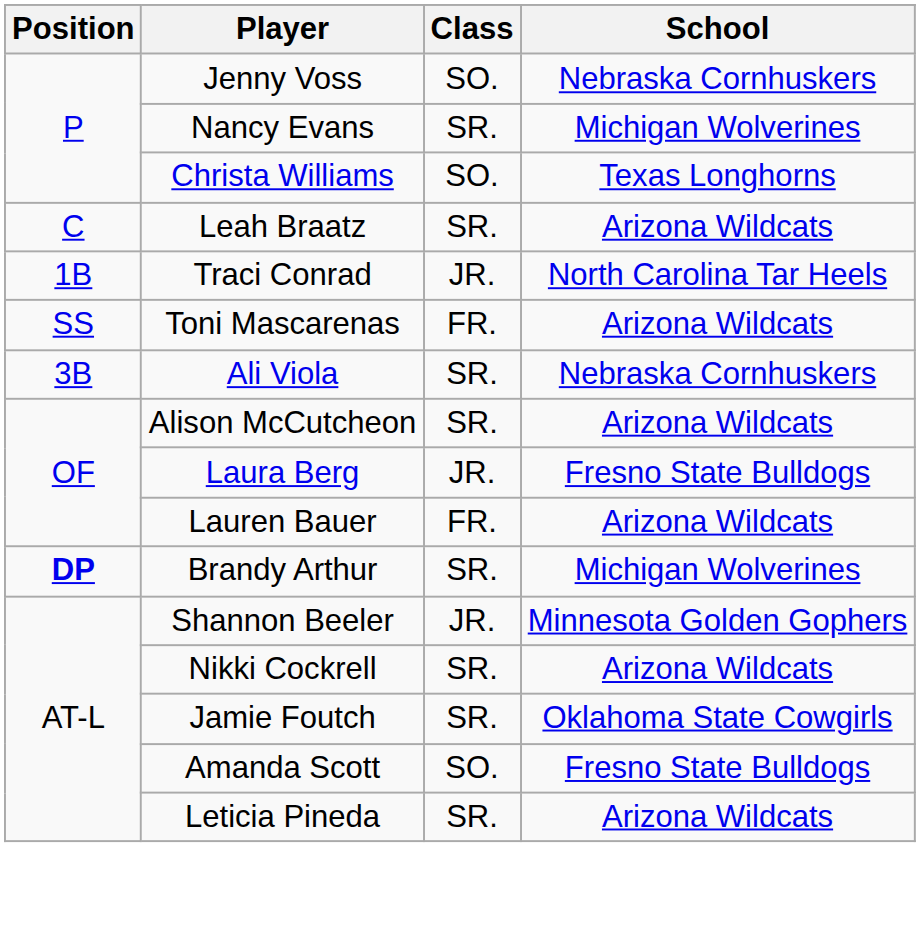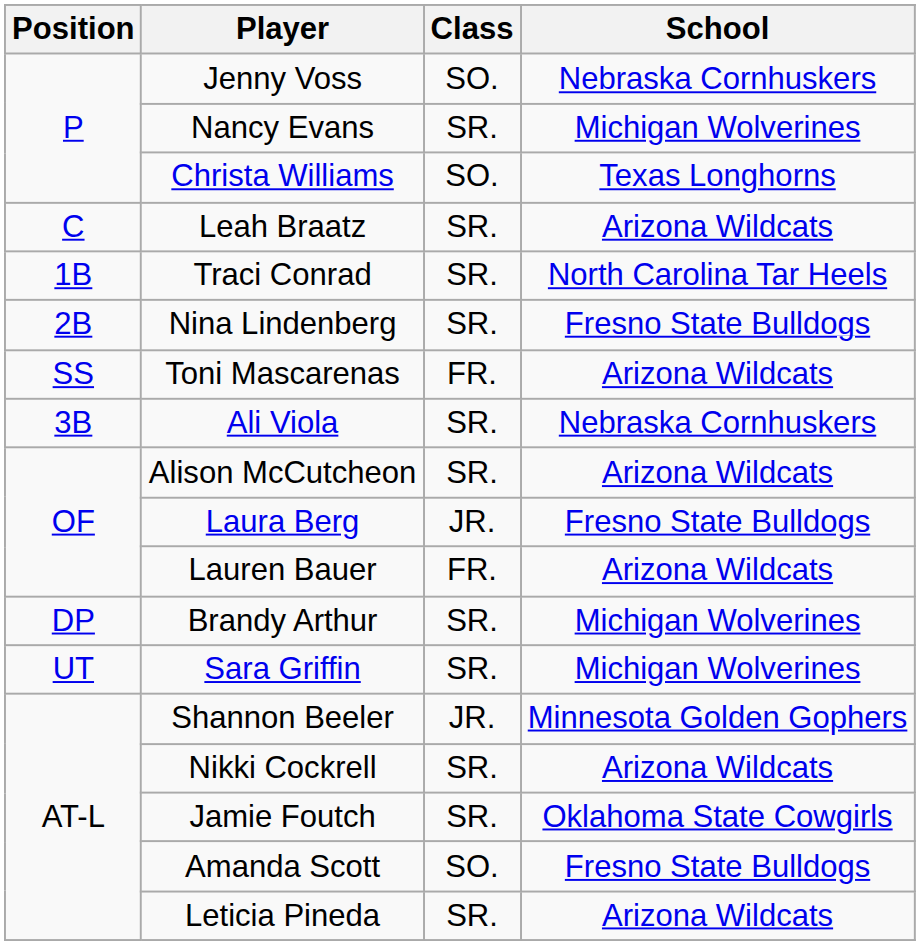 <table class="wikitable">
 <tr>
 <th>Position</th>
 <th>Player</th>
 <th>Class</th>
 <th>School</th>
 </tr>
 <tr align=center>
 <td rowspan=3><a href='#'>P</a></td>
 <td>Jenny Voss</td>
 <td>SO.</td>
 <td><a href='#'>Nebraska Cornhuskers</a></td>
 </tr>
 <tr align=center>
 <td>Nancy Evans</td>
 <td>SR.</td>
 <td><a href='#'>Michigan Wolverines</a></td>
 </tr>
 <tr align=center>
 <td><a href='#'>Christa Williams</a></td>
 <td>SO.</td>
 <td><a href='#'>Texas Longhorns</a></td>
 </tr>
 <tr align=center>
 <td rowspan=1><a href='#'>C</a></td>
 <td>Leah Braatz</td>
 <td>SR.</td>
 <td><a href='#'>Arizona Wildcats</a></td>
 </tr>
 <tr align=center>
 <td rowspan=1><a href='#'>1B</a></td>
 <td>Traci Conrad</td>
-<td>JR.</td>
+<td>SR.</td>
 <td><a href='#'>North Carolina Tar Heels</a></td>
+</tr>
+<tr align=center>
+<td rowspan=1><a href='#'>2B</a></td>
+<td>Nina Lindenberg</td>
+<td>SR.</td>
+<td><a href='#'>Fresno State Bulldogs</a></td>
 </tr>
 <tr align=center>
 <td rowspan=1><a href='#'>SS</a></td>
 <td>Toni Mascarenas</td>
 <td>FR.</td>
 <td><a href='#'>Arizona Wildcats</a></td>
 </tr>
 <tr align=center>
 <td rowspan=1><a href='#'>3B</a></td>
 <td><a href='#'>Ali Viola</a></td>
 <td>SR.</td>
 <td><a href='#'>Nebraska Cornhuskers</a></td>
 </tr>
 <tr align=center>
 <td rowspan=3><a href='#'>OF</a></td>
 <td>Alison McCutcheon</td>
 <td>SR.</td>
 <td><a href='#'>Arizona Wildcats</a></td>
 </tr>
 <tr align=center>
 <td><a href='#'>Laura Berg</a></td>
 <td>JR.</td>
 <td><a href='#'>Fresno State Bulldogs</a></td>
 </tr>
 <tr align=center>
 <td>Lauren Bauer</td>
 <td>FR.</td>
 <td><a href='#'>Arizona Wildcats</a></td>
 </tr>
 <tr align=center>
-<td rowspan=1><strong><a href='#'>DP</a></strong></td>
+<td rowspan=1><a href='#'>DP</a></td>
 <td>Brandy Arthur</td>
+<td>SR.</td>
+<td><a href='#'>Michigan Wolverines</a></td>
+</tr>
+<tr align=center>
+<td rowspan=1><a href='#'>UT</a></td>
+<td><a href='#'>Sara Griffin</a></td>
 <td>SR.</td>
 <td><a href='#'>Michigan Wolverines</a></td>
 </tr>
 <tr align=center>
 <td rowspan=5>AT-L</td>
 <td>Shannon Beeler</td>
 <td>JR.</td>
 <td><a href='#'>Minnesota Golden Gophers</a></td>
 </tr>
 <tr align=center>
 <td>Nikki Cockrell</td>
 <td>SR.</td>
 <td><a href='#'>Arizona Wildcats</a></td>
 </tr>
 <tr align=center>
 <td>Jamie Foutch</td>
 <td>SR.</td>
 <td><a href='#'>Oklahoma State Cowgirls</a></td>
 </tr>
 <tr align=center>
 <td>Amanda Scott</td>
 <td>SO.</td>
 <td><a href='#'>Fresno State Bulldogs</a></td>
 </tr>
 <tr align=center>
 <td>Leticia Pineda</td>
 <td>SR.</td>
 <td><a href='#'>Arizona Wildcats</a></td>
 </tr>
 </table>
